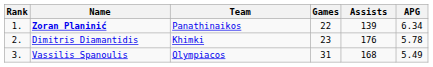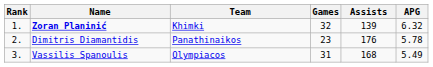 <table class="wikitable sortable" style="text-align: center">
 <tr>
 <th>Rank</th>
 <th width=200>Name</th>
 <th width=200>Team</th>
 <th>Games</th>
 <th width=75>Assists</th>
 <th width=40>APG</th>
 </tr>
 <tr>
 <td>1.</td>
 <td align="left"> <strong><a href='#'>Zoran Planinić</a></strong></td>
-<td align="left"> <a href='#'>Panathinaikos</a></td>
-<td>22</td>
+<td align="left"> <a href='#'>Khimki</a></td>
+<td>32</td>
 <td>139</td>
-<td>6.34</td>
+<td>6.32</td>
 </tr>
 <tr>
 <td>2.</td>
 <td align="left"> <a href='#'>Dimitris Diamantidis</a></td>
-<td align="left"> <a href='#'>Khimki</a></td>
+<td align="left"> <a href='#'>Panathinaikos</a></td>
 <td>23</td>
 <td>176</td>
 <td>5.78</td>
 </tr>
 <tr>
 <td>3.</td>
 <td align="left"> <a href='#'>Vassilis Spanoulis</a></td>
 <td align="left"> <a href='#'>Olympiacos</a></td>
 <td>31</td>
 <td>168</td>
 <td>5.49</td>
 </tr>
 </table>
